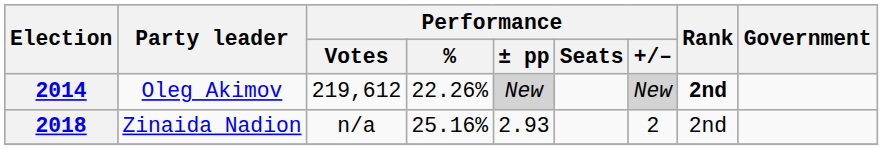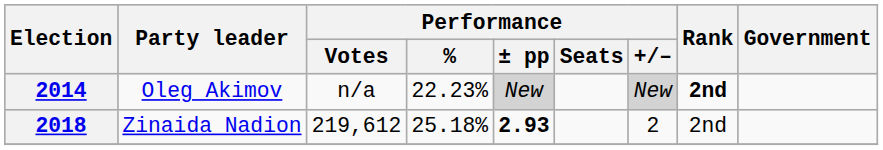 <table class=wikitable style=text-align:center>
 <tr>
 <th rowspan="2"><strong>Election</strong></th>
 <th rowspan="2">Party leader</th>
 <th colspan="5" scope="col">Performance</th>
 <th rowspan="2">Rank</th>
 <th rowspan="2">Government</th>
 </tr>
 <tr>
 <th><strong>Votes</strong></th>
 <th><strong>%</strong></th>
 <th><strong>± pp</strong></th>
 <th><strong>Seats</strong></th>
 <th><strong>+/–</strong></th>
 </tr>
 <tr>
 <th><a href='#'>2014</a></th>
 <td><a href='#'>Oleg Akimov</a></td>
-<td>219,612</td>
-<td>22.26%</td>
+<td>n/a</td>
+<td>22.23%</td>
 <td bgcolor=lightgrey><em>New</em></td>
 <td></td>
 <td bgcolor=lightgrey><em>New</em></td>
 <td><strong>2nd</strong></td>
 <td></td>
 </tr>
 <tr>
 <th><a href='#'>2018</a></th>
 <td><a href='#'>Zinaida Nadion</a></td>
-<td>n/a</td>
-<td>25.16%</td>
-<td> 2.93</td>
+<td>219,612</td>
+<td>25.18%</td>
+<td><strong> 2.93</strong></td>
 <td></td>
 <td> 2</td>
 <td> 2nd</td>
 <td></td>
 </tr>
 <tr>
 </tr>
 </table>
